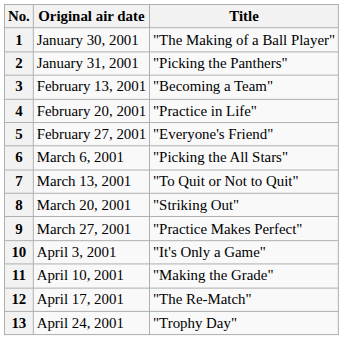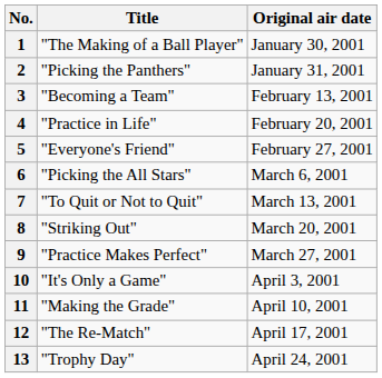 <table class="wikitable">
 <tr>
 <th>No.</th>
+<th>Title</th>
 <th>Original air date</th>
-<th>Title</th>
 </tr>
 <tr>
 <th>1</th>
+<td>"The Making of a Ball Player"</td>
 <td>January 30, 2001</td>
-<td>"The Making of a Ball Player"</td>
 </tr>
 <tr>
 <th>2</th>
+<td>"Picking the Panthers"</td>
 <td>January 31, 2001</td>
-<td>"Picking the Panthers"</td>
 </tr>
 <tr>
 <th>3</th>
+<td>"Becoming a Team"</td>
 <td>February 13, 2001</td>
-<td>"Becoming a Team"</td>
 </tr>
 <tr>
 <th>4</th>
+<td>"Practice in Life"</td>
 <td>February 20, 2001</td>
-<td>"Practice in Life"</td>
 </tr>
 <tr>
 <th>5</th>
+<td>"Everyone's Friend"</td>
 <td>February 27, 2001</td>
-<td>"Everyone's Friend"</td>
 </tr>
 <tr>
 <th>6</th>
+<td>"Picking the All Stars"</td>
 <td>March 6, 2001</td>
-<td>"Picking the All Stars"</td>
 </tr>
 <tr>
 <th>7</th>
+<td>"To Quit or Not to Quit"</td>
 <td>March 13, 2001</td>
-<td>"To Quit or Not to Quit"</td>
 </tr>
 <tr>
 <th>8</th>
+<td>"Striking Out"</td>
 <td>March 20, 2001</td>
-<td>"Striking Out"</td>
 </tr>
 <tr>
 <th>9</th>
+<td>"Practice Makes Perfect"</td>
 <td>March 27, 2001</td>
-<td>"Practice Makes Perfect"</td>
 </tr>
 <tr>
 <th>10</th>
+<td>"It's Only a Game"</td>
 <td>April 3, 2001</td>
-<td>"It's Only a Game"</td>
 </tr>
 <tr>
 <th>11</th>
+<td>"Making the Grade"</td>
 <td>April 10, 2001</td>
-<td>"Making the Grade"</td>
 </tr>
 <tr>
 <th>12</th>
+<td>"The Re-Match"</td>
 <td>April 17, 2001</td>
-<td>"The Re-Match"</td>
 </tr>
 <tr>
 <th>13</th>
+<td>"Trophy Day"</td>
 <td>April 24, 2001</td>
-<td>"Trophy Day"</td>
 </tr>
 </table>
